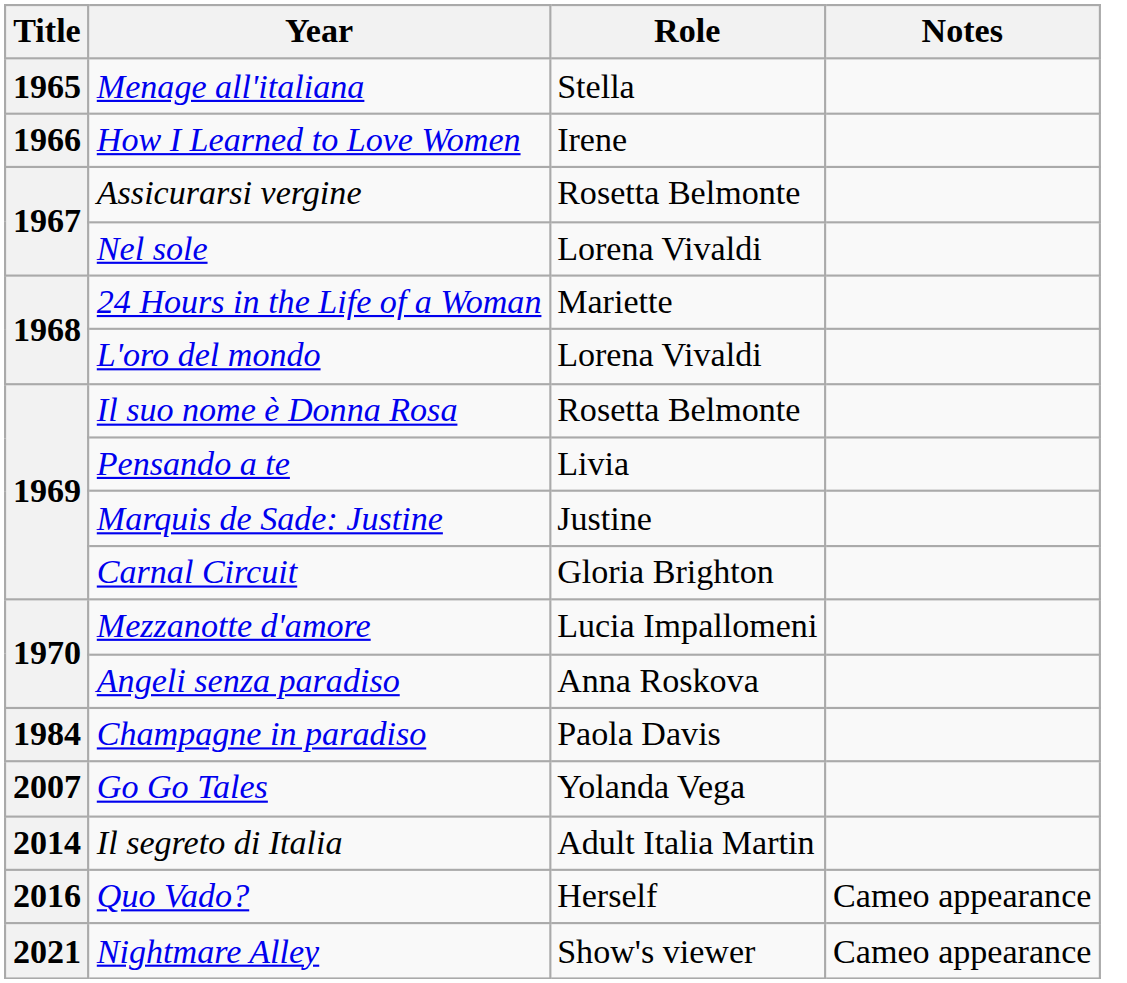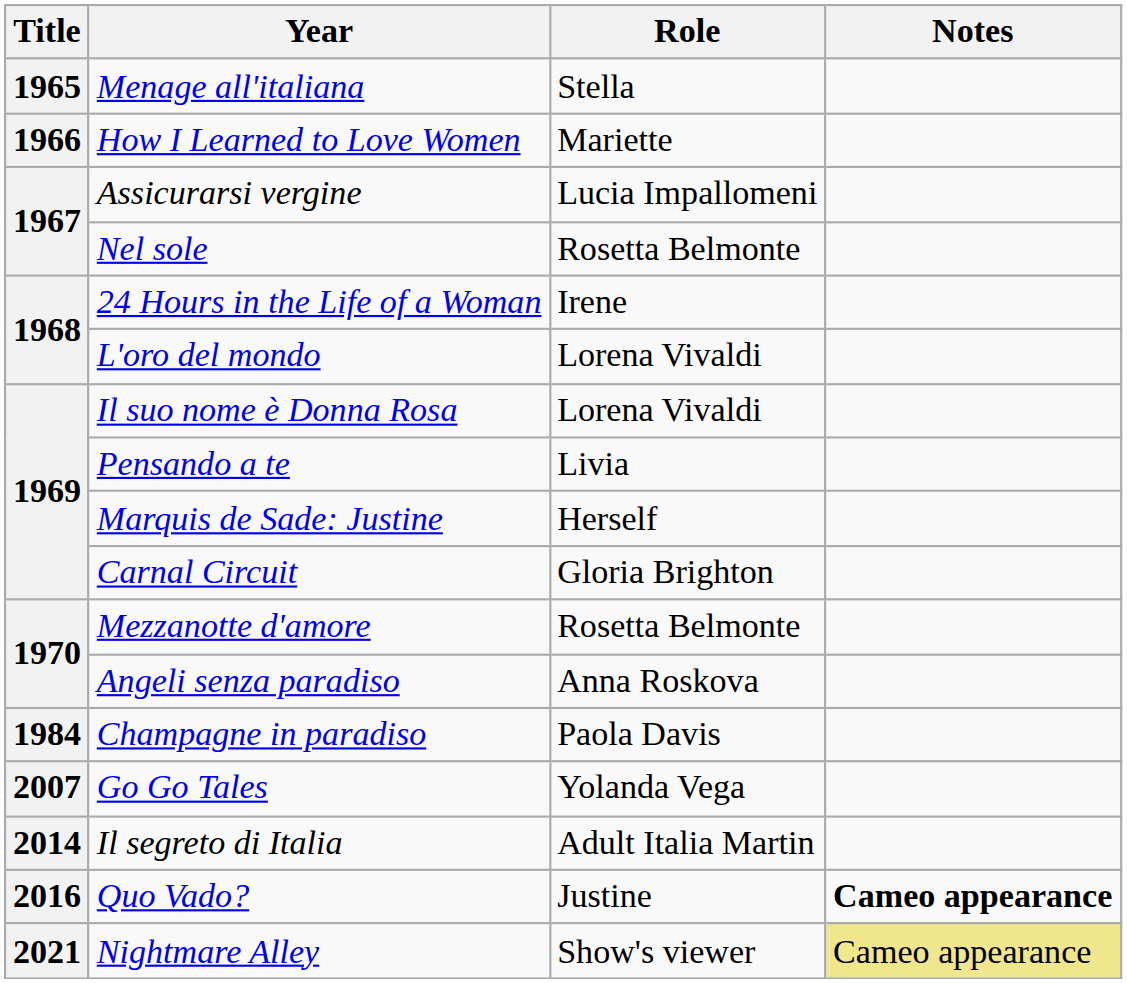 <table class="wikitable plainrowheaders" style="text-align:left;">
 <tr>
 <th>Title</th>
 <th>Year</th>
 <th>Role</th>
 <th>Notes</th>
 </tr>
 <tr>
 <th scope="row">1965</th>
 <td><em><a href='#'>Menage all'italiana</a></em></td>
 <td>Stella</td>
 <td></td>
 </tr>
 <tr>
 <th scope="row">1966</th>
 <td><em><a href='#'>How I Learned to Love Women</a></em></td>
-<td>Irene</td>
+<td>Mariette</td>
 <td></td>
 </tr>
 <tr>
 <th scope="row" rowspan="2">1967</th>
 <td><em>Assicurarsi vergine</em></td>
-<td>Rosetta Belmonte</td>
+<td>Lucia Impallomeni</td>
 <td></td>
 </tr>
 <tr>
 <td><em><a href='#'>Nel sole</a></em></td>
-<td>Lorena Vivaldi</td>
+<td>Rosetta Belmonte</td>
 <td></td>
 </tr>
 <tr>
 <th scope="row" rowspan="2">1968</th>
 <td><em><a href='#'>24 Hours in the Life of a Woman</a></em></td>
-<td>Mariette</td>
+<td>Irene</td>
 <td></td>
 </tr>
 <tr>
 <td><em><a href='#'>L'oro del mondo</a></em></td>
 <td>Lorena Vivaldi</td>
 <td></td>
 </tr>
 <tr>
 <th scope="row" rowspan="4">1969</th>
 <td><em><a href='#'>Il suo nome è Donna Rosa</a></em></td>
-<td>Rosetta Belmonte</td>
+<td>Lorena Vivaldi</td>
 <td></td>
 </tr>
 <tr>
 <td><em><a href='#'>Pensando a te</a></em></td>
 <td>Livia</td>
 <td></td>
 </tr>
 <tr>
 <td><em><a href='#'>Marquis de Sade: Justine</a></em></td>
-<td>Justine</td>
+<td>Herself</td>
 <td></td>
 </tr>
 <tr>
 <td><em><a href='#'>Carnal Circuit</a></em></td>
 <td>Gloria Brighton</td>
 <td></td>
 </tr>
 <tr>
 <th scope="row" rowspan="2">1970</th>
 <td><em><a href='#'>Mezzanotte d'amore</a></em></td>
-<td>Lucia Impallomeni</td>
+<td>Rosetta Belmonte</td>
 <td></td>
 </tr>
 <tr>
 <td><em><a href='#'>Angeli senza paradiso</a></em></td>
 <td>Anna Roskova</td>
 <td></td>
 </tr>
 <tr>
 <th scope="row">1984</th>
 <td><em><a href='#'>Champagne in paradiso</a></em></td>
 <td>Paola Davis</td>
 <td></td>
 </tr>
 <tr>
 <th scope="row">2007</th>
 <td><em><a href='#'>Go Go Tales</a></em></td>
 <td>Yolanda Vega</td>
 <td></td>
 </tr>
 <tr>
 <th scope="row">2014</th>
 <td><em>Il segreto di Italia</em></td>
 <td>Adult Italia Martin</td>
 <td></td>
 </tr>
 <tr>
 <th scope="row">2016</th>
 <td><em><a href='#'>Quo Vado?</a></em></td>
-<td>Herself</td>
-<td>Cameo appearance</td>
+<td>Justine</td>
+<td><strong>Cameo appearance</strong></td>
 </tr>
 <tr>
 <th scope="row">2021</th>
 <td><em><a href='#'>Nightmare Alley</a></em></td>
 <td>Show's viewer</td>
-<td>Cameo appearance</td>
+<td style="background: khaki;">Cameo appearance</td>
 </tr>
 </table>
